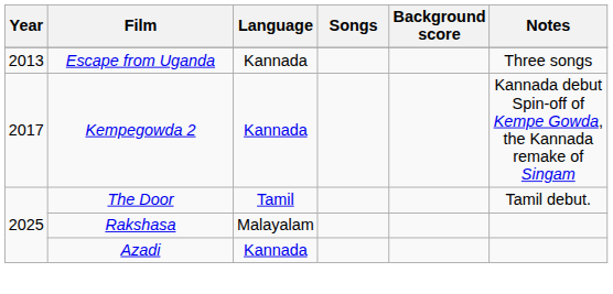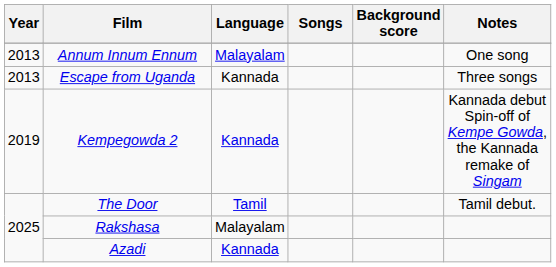 <table class="wikitable" style="text-align:center;">
 <tr>
 <th width=30>Year</th>
 <th width=180>Film</th>
 <th width=70>Language</th>
 <th width=65>Songs</th>
 <th width=65>Background score</th>
 <th>Notes</th>
 </tr>
 <tr align="center">
 </tr>
 <tr>
 <td rowspan="1">2013</td>
+<td><em><a href='#'>Annum Innum Ennum</a></em></td>
+<td><a href='#'>Malayalam</a></td>
+<td></td>
+<td></td>
+<td>One song</td>
+</tr>
+<tr>
+<td rowspan="1">2013</td>
 <td><em><a href='#'>Escape from Uganda</a></em></td>
 <td>Kannada</td>
 <td></td>
 <td></td>
 <td>Three songs</td>
 </tr>
 <tr>
-<td rowspan="1">2017</td>
+<td rowspan="1">2019</td>
 <td><em><a href='#'>Kempegowda 2</a></em></td>
 <td><a href='#'>Kannada</a></td>
 <td></td>
 <td></td>
 <td>Kannada debut<br>Spin-off of <em><a href='#'>Kempe Gowda</a></em>, the Kannada remake of <em><a href='#'>Singam</a></em></td>
 </tr>
 <tr>
 <td rowspan="3">2025</td>
 <td><em><a href='#'>The Door</a></em></td>
 <td><a href='#'>Tamil</a></td>
 <td></td>
 <td></td>
 <td>Tamil debut.</td>
 </tr>
 <tr>
 <td><em><a href='#'>Rakshasa</a></em></td>
 <td>Malayalam</td>
 <td></td>
 <td></td>
 <td></td>
 </tr>
 <tr>
 <td><em><a href='#'>Azadi</a></em></td>
 <td><a href='#'>Kannada</a></td>
 <td></td>
 <td></td>
 <td></td>
 </tr>
 </table>
